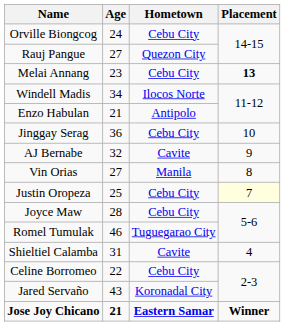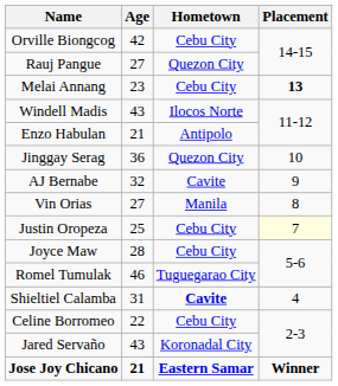 <table class="wikitable mw-sortable" style="text-align: center;">
 <tr>
 <th>Name</th>
 <th>Age</th>
 <th>Hometown</th>
 <th>Placement</th>
 </tr>
 <tr>
 <td>Orville Biongcog</td>
-<td>24</td>
+<td>42</td>
 <td><a href='#'>Cebu City</a></td>
 <td rowspan="2">14-15</td>
 </tr>
 <tr>
 <td>Rauj Pangue</td>
 <td>27</td>
 <td><a href='#'>Quezon City</a></td>
 </tr>
 <tr>
 <td>Melai Annang</td>
 <td>23</td>
 <td><a href='#'>Cebu City</a></td>
 <td><strong>13</strong></td>
 </tr>
 <tr>
 <td>Windell Madis</td>
-<td>34</td>
+<td>43</td>
 <td><a href='#'>Ilocos Norte</a></td>
 <td rowspan="2">11-12</td>
 </tr>
 <tr>
 <td>Enzo Habulan</td>
 <td>21</td>
 <td><a href='#'>Antipolo</a></td>
 </tr>
 <tr>
 <td>Jinggay Serag</td>
 <td>36</td>
-<td><a href='#'>Cebu City</a></td>
+<td><a href='#'>Quezon City</a></td>
 <td>10</td>
 </tr>
 <tr>
 <td>AJ Bernabe</td>
 <td>32</td>
 <td><a href='#'>Cavite</a></td>
 <td>9</td>
 </tr>
 <tr>
 <td>Vin Orias</td>
 <td>27</td>
 <td><a href='#'>Manila</a></td>
 <td>8</td>
 </tr>
 <tr>
 <td>Justin Oropeza</td>
 <td>25</td>
 <td><a href='#'>Cebu City</a></td>
 <td style="background: lightyellow;">7</td>
 </tr>
 <tr>
 <td>Joyce Maw</td>
 <td>28</td>
 <td><a href='#'>Cebu City</a></td>
 <td rowspan="2">5-6</td>
 </tr>
 <tr>
 <td>Romel Tumulak</td>
 <td>46</td>
 <td><a href='#'>Tuguegarao City</a></td>
 </tr>
 <tr>
 <td>Shieltiel Calamba</td>
 <td>31</td>
-<td><a href='#'>Cavite</a></td>
+<td><strong><a href='#'>Cavite</a></strong></td>
 <td>4</td>
 </tr>
 <tr>
 <td>Celine Borromeo</td>
 <td>22</td>
 <td><a href='#'>Cebu City</a></td>
 <td rowspan="2">2-3</td>
 </tr>
 <tr>
 <td>Jared Servaño</td>
 <td>43</td>
 <td><a href='#'>Koronadal City</a></td>
 </tr>
 <tr>
 <td><strong>Jose Joy Chicano</strong></td>
 <td><strong>21</strong></td>
 <td><strong><a href='#'>Eastern Samar</a></strong></td>
 <td><strong>Winner</strong></td>
 </tr>
 </table>
